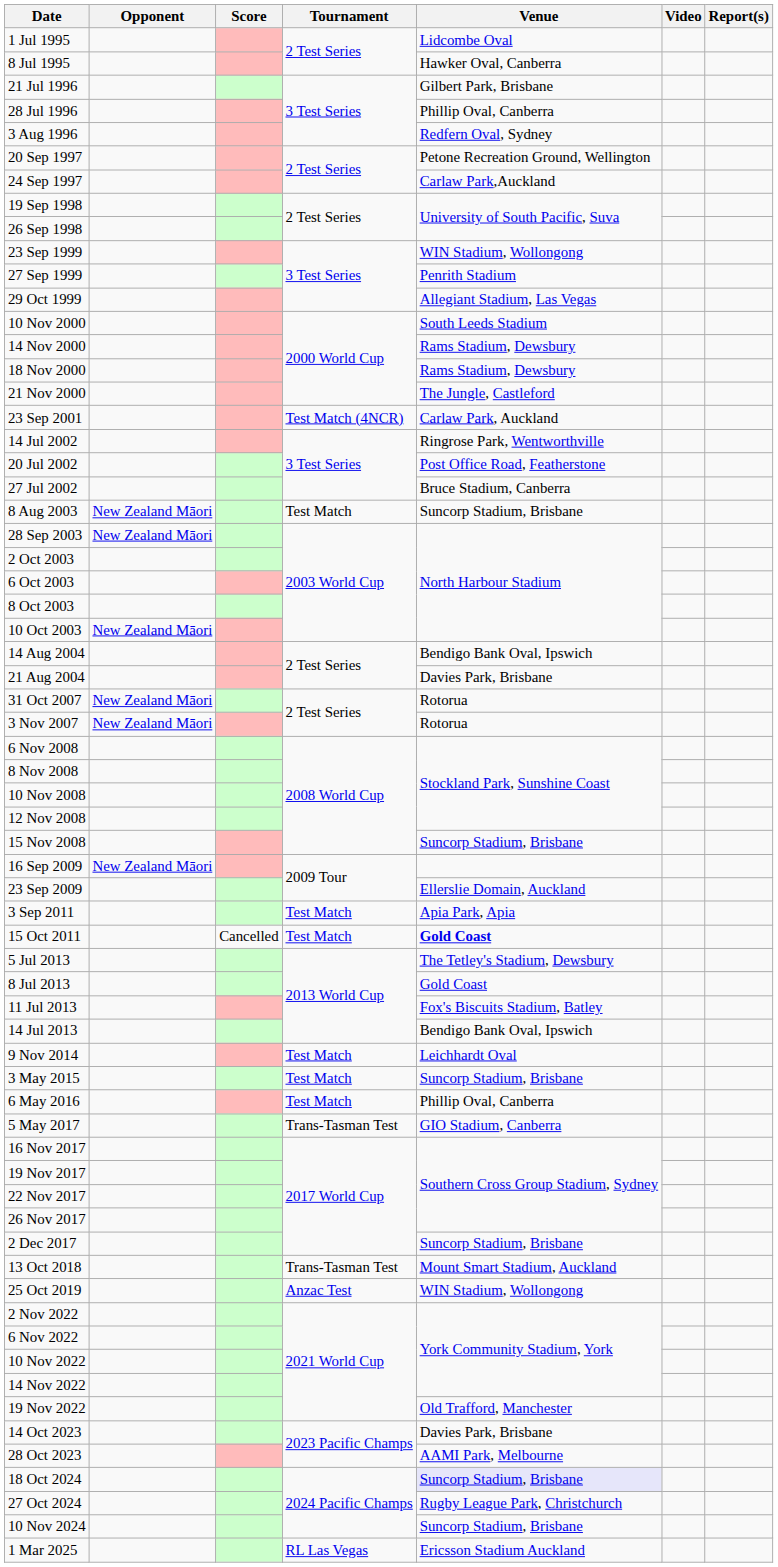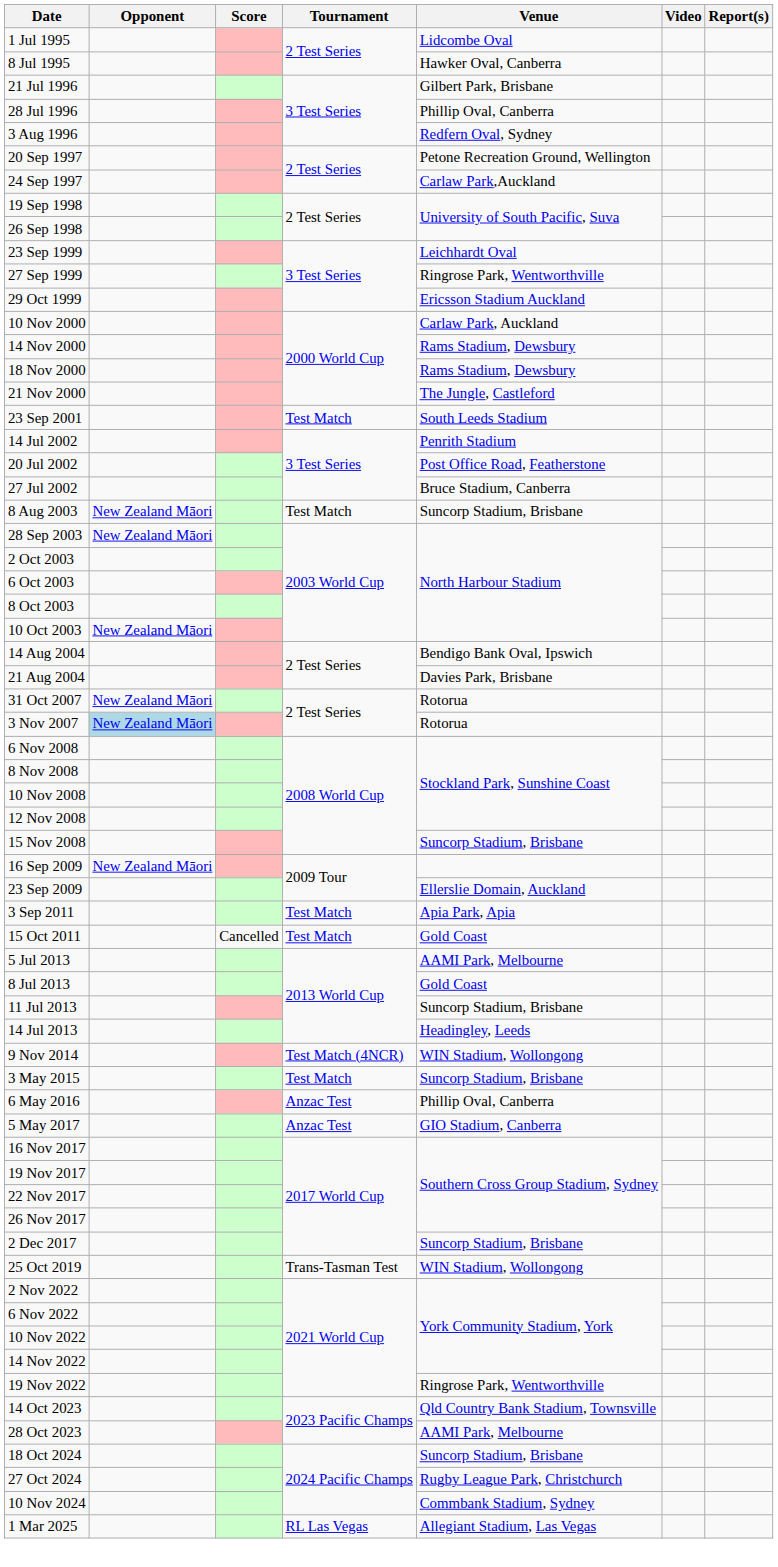 <table class=wikitable>
 <tr>
 <th>Date</th>
 <th>Opponent</th>
 <th>Score</th>
 <th>Tournament</th>
 <th>Venue</th>
 <th>Video</th>
 <th>Report(s)</th>
 </tr>
 <tr>
 <td>1 Jul 1995</td>
 <td></td>
 <td bgcolor="#FFBBBB"></td>
 <td rowspan=2><a href='#'>2 Test Series</a></td>
 <td> <a href='#'>Lidcombe Oval</a></td>
 <td align=center></td>
 <td></td>
 </tr>
 <tr>
 <td>8 Jul 1995</td>
 <td></td>
 <td bgcolor="#FFBBBB"></td>
 <td> Hawker Oval, Canberra</td>
 <td align=center></td>
 <td></td>
 </tr>
 <tr>
 <td>21 Jul 1996</td>
 <td></td>
 <td bgcolor="#CCFFCC"></td>
 <td rowspan=3><a href='#'>3 Test Series</a></td>
 <td> Gilbert Park, Brisbane</td>
 <td align=center></td>
 <td></td>
 </tr>
 <tr>
 <td>28 Jul 1996</td>
 <td></td>
 <td bgcolor="#FFBBBB"></td>
 <td> Phillip Oval, Canberra</td>
 <td align=center></td>
 <td></td>
 </tr>
 <tr>
 <td>3 Aug 1996</td>
 <td></td>
 <td bgcolor="#FFBBBB"></td>
 <td> <a href='#'>Redfern Oval</a>, Sydney</td>
 <td align=center></td>
 <td></td>
 </tr>
 <tr>
 <td>20 Sep 1997</td>
 <td></td>
 <td bgcolor="#FFBBBB"></td>
 <td rowspan=2><a href='#'>2 Test Series</a></td>
 <td> Petone Recreation Ground, Wellington</td>
 <td align=center></td>
 <td></td>
 </tr>
 <tr>
 <td>24 Sep 1997</td>
 <td></td>
 <td bgcolor="#FFBBBB"></td>
 <td> <a href='#'>Carlaw Park</a>,Auckland</td>
 <td align=center></td>
 <td></td>
 </tr>
 <tr>
 <td>19 Sep 1998</td>
 <td></td>
 <td bgcolor="#CCFFCC"></td>
 <td rowspan=2>2 Test Series</td>
 <td rowspan=2> <a href='#'>University of South Pacific</a>, <a href='#'>Suva</a></td>
 <td align=center></td>
 <td></td>
 </tr>
 <tr>
 <td>26 Sep 1998</td>
 <td></td>
 <td bgcolor="#CCFFCC"></td>
 <td align=center></td>
 <td></td>
 </tr>
 <tr>
 <td>23 Sep 1999</td>
 <td></td>
 <td bgcolor="#FFBBBB"></td>
 <td rowspan=3><a href='#'>3 Test Series</a></td>
-<td> <a href='#'>WIN Stadium</a>, <a href='#'>Wollongong</a></td>
+<td> <a href='#'>Leichhardt Oval</a></td>
 <td align=center></td>
 <td></td>
 </tr>
 <tr>
 <td>27 Sep 1999</td>
 <td></td>
 <td bgcolor="#CCFFCC"></td>
-<td> <a href='#'>Penrith Stadium</a></td>
+<td> Ringrose Park, <a href='#'>Wentworthville</a></td>
 <td align=center></td>
 <td></td>
 </tr>
 <tr>
 <td>29 Oct 1999</td>
 <td></td>
 <td bgcolor="#FFBBBB"></td>
-<td> <a href='#'>Allegiant Stadium</a>, <a href='#'>Las Vegas</a></td>
+<td> <a href='#'>Ericsson Stadium Auckland</a></td>
 <td align=center></td>
 <td></td>
 </tr>
 <tr>
 <td>10 Nov 2000</td>
 <td></td>
 <td bgcolor="#FFBBBB"></td>
 <td rowspan=4><a href='#'>2000 World Cup</a></td>
-<td> <a href='#'>South Leeds Stadium</a></td>
+<td> <a href='#'>Carlaw Park</a>, Auckland</td>
 <td align=center></td>
 <td></td>
 </tr>
 <tr>
 <td>14 Nov 2000</td>
 <td></td>
 <td bgcolor="#FFBBBB"></td>
 <td> <a href='#'>Rams Stadium</a>, <a href='#'>Dewsbury</a></td>
 <td align=center></td>
 <td></td>
 </tr>
 <tr>
 <td>18 Nov 2000</td>
 <td></td>
 <td bgcolor="#FFBBBB"></td>
 <td> <a href='#'>Rams Stadium</a>, <a href='#'>Dewsbury</a></td>
 <td align=center></td>
 <td></td>
 </tr>
 <tr>
 <td>21 Nov 2000</td>
 <td></td>
 <td bgcolor="#FFBBBB"></td>
 <td> <a href='#'>The Jungle</a>, <a href='#'>Castleford</a></td>
 <td align=center></td>
 <td></td>
 </tr>
 <tr>
 <td>23 Sep 2001</td>
 <td></td>
 <td bgcolor="#FFBBBB"></td>
-<td><a href='#'>Test Match (4NCR)</a></td>
-<td> <a href='#'>Carlaw Park</a>, Auckland</td>
+<td><a href='#'>Test Match</a></td>
+<td> <a href='#'>South Leeds Stadium</a></td>
 <td align=center></td>
 <td></td>
 </tr>
 <tr>
 <td>14 Jul 2002</td>
 <td></td>
 <td bgcolor="#FFBBBB"></td>
 <td rowspan=3><a href='#'>3 Test Series</a></td>
-<td> Ringrose Park, <a href='#'>Wentworthville</a></td>
+<td> <a href='#'>Penrith Stadium</a></td>
 <td align=center></td>
 <td></td>
 </tr>
 <tr>
 <td>20 Jul 2002</td>
 <td></td>
 <td bgcolor="#CCFFCC"></td>
 <td> <a href='#'>Post Office Road</a>, <a href='#'>Featherstone</a></td>
 <td align=center></td>
 <td></td>
 </tr>
 <tr>
 <td>27 Jul 2002</td>
 <td></td>
 <td bgcolor="#CCFFCC"></td>
 <td> Bruce Stadium, Canberra</td>
 <td align=center></td>
 <td></td>
 </tr>
 <tr>
 <td>8 Aug 2003</td>
 <td> <a href='#'>New Zealand Māori</a></td>
 <td bgcolor="#CCFFCC"></td>
 <td>Test Match</td>
 <td> Suncorp Stadium, Brisbane</td>
 <td align=center></td>
 <td></td>
 </tr>
 <tr>
 <td>28 Sep 2003</td>
 <td> <a href='#'>New Zealand Māori</a></td>
 <td bgcolor="#CCFFCC"></td>
 <td rowspan=5><a href='#'>2003 World Cup</a></td>
 <td rowspan=5> <a href='#'>North Harbour Stadium</a></td>
 <td align=center></td>
 <td></td>
 </tr>
 <tr>
 <td>2 Oct 2003</td>
 <td></td>
 <td bgcolor="#CCFFCC"></td>
 <td align=center></td>
 <td></td>
 </tr>
 <tr>
 <td>6 Oct 2003</td>
 <td></td>
 <td bgcolor="#FFBBBB"></td>
 <td align=center></td>
 <td></td>
 </tr>
 <tr>
 <td>8 Oct 2003</td>
 <td></td>
 <td bgcolor="#CCFFCC"></td>
 <td align=center></td>
 <td></td>
 </tr>
 <tr>
 <td>10 Oct 2003</td>
 <td> <a href='#'>New Zealand Māori</a></td>
 <td bgcolor="#FFBBBB"></td>
 <td align=center></td>
 <td></td>
 </tr>
 <tr>
 <td>14 Aug 2004</td>
 <td></td>
 <td bgcolor="#FFBBBB"></td>
 <td rowspan=2>2 Test Series</td>
 <td> Bendigo  Bank Oval, Ipswich</td>
 <td align=center></td>
 <td></td>
 </tr>
 <tr>
 <td>21 Aug 2004</td>
 <td></td>
 <td bgcolor="#FFBBBB"></td>
 <td> Davies Park, Brisbane</td>
 <td align=center></td>
 <td></td>
 </tr>
 <tr>
 <td>31 Oct 2007</td>
 <td> <a href='#'>New Zealand Māori</a></td>
 <td bgcolor="#CCFFCC"></td>
 <td rowspan=2>2 Test Series</td>
 <td> Rotorua</td>
 <td align=center></td>
 <td></td>
 </tr>
 <tr>
 <td>3 Nov 2007</td>
-<td> <a href='#'>New Zealand Māori</a></td>
+<td style="background: lightblue;"> <a href='#'>New Zealand Māori</a></td>
 <td bgcolor="#FFBBBB"></td>
 <td> Rotorua</td>
 <td align=center></td>
 <td></td>
 </tr>
 <tr>
 <td>6 Nov 2008</td>
 <td></td>
 <td bgcolor="#CCFFCC"></td>
 <td rowspan=5><a href='#'>2008 World Cup</a></td>
 <td rowspan=4> <a href='#'>Stockland Park</a>, <a href='#'>Sunshine Coast</a></td>
 <td align=center></td>
 <td></td>
 </tr>
 <tr>
 <td>8 Nov 2008</td>
 <td></td>
 <td bgcolor="#CCFFCC"></td>
 <td align=center></td>
 <td></td>
 </tr>
 <tr>
 <td>10 Nov 2008</td>
 <td></td>
 <td bgcolor="#CCFFCC"></td>
 <td align=center></td>
 <td></td>
 </tr>
 <tr>
 <td>12 Nov 2008</td>
 <td></td>
 <td bgcolor="#CCFFCC"></td>
 <td align=center></td>
 <td></td>
 </tr>
 <tr>
 <td>15 Nov 2008</td>
 <td></td>
 <td bgcolor="#FFBBBB"></td>
 <td> <a href='#'>Suncorp Stadium</a>, <a href='#'>Brisbane</a></td>
 <td align=center></td>
 <td></td>
 </tr>
 <tr>
 <td>16 Sep 2009</td>
 <td> <a href='#'>New Zealand Māori</a></td>
 <td bgcolor="#FFBBBB"></td>
 <td rowspan=2>2009 Tour</td>
 <td></td>
 <td align=center></td>
 <td></td>
 </tr>
 <tr>
 <td>23 Sep 2009</td>
 <td></td>
 <td bgcolor="#CCFFCC"></td>
 <td> <a href='#'>Ellerslie Domain</a>, <a href='#'>Auckland</a></td>
 <td align=center></td>
 <td></td>
 </tr>
 <tr>
 <td>3 Sep 2011</td>
 <td></td>
 <td bgcolor="#CCFFCC"></td>
 <td><a href='#'>Test Match</a></td>
 <td> <a href='#'>Apia Park</a>, <a href='#'>Apia</a></td>
 <td align=center></td>
 <td></td>
 </tr>
 <tr>
 <td>15 Oct 2011</td>
 <td></td>
 <td>Cancelled</td>
 <td><a href='#'>Test Match</a></td>
-<td><strong> <a href='#'>Gold Coast</a></strong></td>
+<td> <a href='#'>Gold Coast</a></td>
 <td align=center></td>
 <td></td>
 </tr>
 <tr>
 <td>5 Jul 2013</td>
 <td></td>
 <td bgcolor="#CCFFCC"></td>
 <td rowspan=4><a href='#'>2013 World Cup</a></td>
-<td> <a href='#'>The Tetley's Stadium</a>, <a href='#'>Dewsbury</a></td>
+<td> <a href='#'>AAMI Park</a>, <a href='#'>Melbourne</a></td>
 <td align=center></td>
 <td></td>
 </tr>
 <tr>
 <td>8 Jul 2013</td>
 <td></td>
 <td bgcolor="#CCFFCC"></td>
 <td> <a href='#'>Gold Coast</a></td>
 <td align=center></td>
 <td></td>
 </tr>
 <tr>
 <td>11 Jul 2013</td>
 <td></td>
 <td bgcolor="#FFBBBB"></td>
-<td> <a href='#'>Fox's Biscuits Stadium</a>, <a href='#'>Batley</a></td>
+<td> Suncorp Stadium, Brisbane</td>
 <td align=center></td>
 <td></td>
 </tr>
 <tr>
 <td>14 Jul 2013</td>
 <td></td>
 <td bgcolor="#CCFFCC"></td>
-<td> Bendigo  Bank Oval, Ipswich</td>
+<td> <a href='#'>Headingley</a>, <a href='#'>Leeds</a></td>
 <td align=center></td>
 <td></td>
 </tr>
 <tr>
 <td>9 Nov 2014</td>
 <td></td>
 <td bgcolor="#FFBBBB"></td>
-<td><a href='#'>Test Match</a></td>
-<td> <a href='#'>Leichhardt Oval</a></td>
+<td><a href='#'>Test Match (4NCR)</a></td>
+<td> <a href='#'>WIN Stadium</a>, <a href='#'>Wollongong</a></td>
 <td align=center></td>
 <td></td>
 </tr>
 <tr>
 <td>3 May 2015</td>
 <td></td>
 <td bgcolor="#CCFFCC"></td>
 <td><a href='#'>Test Match</a></td>
 <td> <a href='#'>Suncorp Stadium</a>, <a href='#'>Brisbane</a></td>
 <td align=center></td>
 <td></td>
 </tr>
 <tr>
 <td>6 May 2016</td>
 <td></td>
 <td bgcolor="#FFBBBB"></td>
-<td><a href='#'>Test Match</a></td>
+<td><a href='#'>Anzac Test</a></td>
 <td> Phillip Oval, Canberra</td>
 <td align=center></td>
 <td></td>
 </tr>
 <tr>
 <td>5 May 2017</td>
 <td></td>
 <td bgcolor="#CCFFCC"></td>
-<td>Trans-Tasman Test</td>
+<td><a href='#'>Anzac Test</a></td>
 <td> <a href='#'>GIO Stadium</a>, <a href='#'>Canberra</a></td>
 <td align=center></td>
 <td></td>
 </tr>
 <tr>
 <td>16 Nov 2017</td>
 <td></td>
 <td bgcolor="#CCFFCC"></td>
 <td rowspan=5><a href='#'>2017 World Cup</a></td>
 <td rowspan=4> <a href='#'>Southern Cross Group Stadium</a>, <a href='#'>Sydney</a></td>
 <td align=center></td>
 <td></td>
 </tr>
 <tr>
 <td>19 Nov 2017</td>
 <td></td>
 <td bgcolor="#CCFFCC"></td>
 <td align=center></td>
 <td></td>
 </tr>
 <tr>
 <td>22 Nov 2017</td>
 <td></td>
 <td bgcolor="#CCFFCC"></td>
 <td align=center></td>
 <td></td>
 </tr>
 <tr>
 <td>26 Nov 2017</td>
 <td></td>
 <td bgcolor="#CCFFCC"></td>
 <td align=center></td>
 <td></td>
 </tr>
 <tr>
 <td>2 Dec 2017</td>
 <td></td>
 <td bgcolor="#CCFFCC"></td>
 <td> <a href='#'>Suncorp Stadium</a>, <a href='#'>Brisbane</a></td>
 <td align=center></td>
 <td></td>
 </tr>
 <tr>
-<td>13 Oct 2018</td>
+<td>25 Oct 2019</td>
 <td></td>
 <td bgcolor="#CCFFCC"></td>
 <td>Trans-Tasman Test</td>
-<td> <a href='#'>Mount Smart Stadium</a>, <a href='#'>Auckland</a></td>
-<td align=center></td>
-<td></td>
-</tr>
-<tr>
-<td>25 Oct 2019</td>
-<td></td>
-<td bgcolor="#CCFFCC"></td>
-<td><a href='#'>Anzac Test</a></td>
 <td> <a href='#'>WIN Stadium</a>, <a href='#'>Wollongong</a></td>
 <td align=center></td>
 <td></td>
 </tr>
 <tr>
 <td>2 Nov 2022</td>
 <td></td>
 <td bgcolor="#CCFFCC"></td>
 <td rowspan=5><a href='#'>2021 World Cup</a></td>
 <td rowspan=4> <a href='#'>York Community Stadium</a>, <a href='#'>York</a></td>
 <td align=center></td>
 <td></td>
 </tr>
 <tr>
 <td>6 Nov 2022</td>
 <td></td>
 <td bgcolor="#CCFFCC"></td>
 <td align=center></td>
 <td></td>
 </tr>
 <tr>
 <td>10 Nov 2022</td>
 <td></td>
 <td bgcolor="#CCFFCC"></td>
 <td align=center></td>
 <td></td>
 </tr>
 <tr>
 <td>14 Nov 2022</td>
 <td></td>
 <td bgcolor="#CCFFCC"></td>
 <td align=center></td>
 <td></td>
 </tr>
 <tr>
 <td>19 Nov 2022</td>
 <td></td>
 <td bgcolor="#CCFFCC"></td>
-<td> <a href='#'>Old Trafford</a>, <a href='#'>Manchester</a></td>
+<td> Ringrose Park, <a href='#'>Wentworthville</a></td>
 <td align=center></td>
 <td></td>
 </tr>
 <tr>
 <td>14 Oct 2023</td>
 <td></td>
 <td bgcolor="#CCFFCC"></td>
 <td rowspan=2><a href='#'>2023 Pacific Champs</a></td>
-<td> Davies Park, Brisbane</td>
+<td> <a href='#'>Qld Country Bank Stadium</a>, <a href='#'>Townsville</a></td>
 <td align=center></td>
 <td></td>
 </tr>
 <tr>
 <td>28 Oct 2023</td>
 <td></td>
 <td bgcolor="#FFBBBB"></td>
 <td> <a href='#'>AAMI Park</a>, <a href='#'>Melbourne</a></td>
 <td align=center></td>
 <td></td>
 </tr>
 <tr>
 <td>18 Oct 2024</td>
 <td></td>
 <td bgcolor="#CCFFCC"></td>
 <td rowspan=3><a href='#'>2024 Pacific Champs</a></td>
-<td style="background: lavender;"> <a href='#'>Suncorp Stadium</a>, <a href='#'>Brisbane</a></td>
+<td> <a href='#'>Suncorp Stadium</a>, <a href='#'>Brisbane</a></td>
 <td align=center></td>
 <td></td>
 </tr>
 <tr>
 <td>27 Oct 2024</td>
 <td></td>
 <td bgcolor="#CCFFCC"></td>
 <td> <a href='#'>Rugby League Park</a>, <a href='#'>Christchurch</a></td>
 <td align=center></td>
 <td></td>
 </tr>
 <tr>
 <td>10 Nov 2024</td>
 <td></td>
 <td bgcolor="#CCFFCC"></td>
-<td> <a href='#'>Suncorp Stadium</a>, <a href='#'>Brisbane</a></td>
+<td> <a href='#'>Commbank Stadium</a>, <a href='#'>Sydney</a></td>
 <td align=center></td>
 <td></td>
 </tr>
 <tr>
 <td>1 Mar 2025</td>
 <td></td>
 <td bgcolor="#CCFFCC"></td>
 <td><a href='#'>RL Las Vegas</a></td>
-<td> <a href='#'>Ericsson Stadium Auckland</a></td>
+<td> <a href='#'>Allegiant Stadium</a>, <a href='#'>Las Vegas</a></td>
 <td align=center></td>
 <td></td>
 </tr>
 </table>
